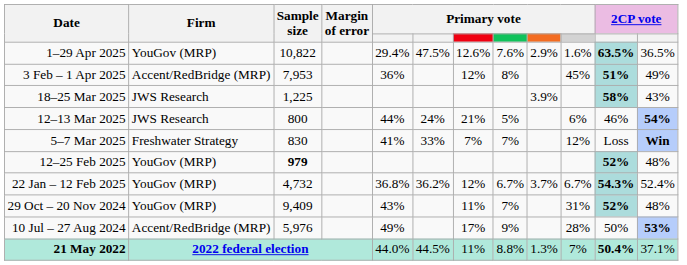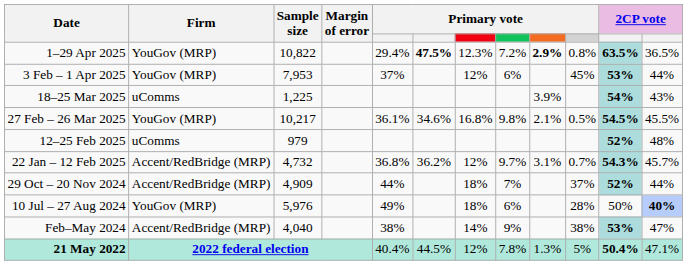 <table class="nowrap wikitable tpl-blanktable" style=text-align:center;font-size:90%>
 <tr>
 <th rowspan=2>Date</th>
 <th rowspan=2>Firm</th>
 <th rowspan=2>Sample<br>size</th>
 <th rowspan=2>Margin<br>of error</th>
 <th colspan=6>Primary vote</th>
 <th colspan=2 class=unsortable style=background:#ebbce3><a href='#'>2CP vote</a></th>
 </tr>
 <tr>
 <th style=background:></th>
 <th style=background:></th>
 <th style="background:#F00011"></th>
 <th style=background:#10C25B></th>
 <th style=background:#f36c21></th>
 <th style=background:lightgray></th>
 <th class="unsortable" style=background:></th>
 <th style=background:></th>
 </tr>
 <tr>
 <td align=right>1–29 Apr 2025</td>
 <td align=left>YouGov (MRP)</td>
 <td>10,822</td>
 <td></td>
 <td>29.4%</td>
-<td>47.5%</td>
-<td>12.6%</td>
-<td>7.6%</td>
-<td>2.9%</td>
-<td>1.6%</td>
+<td><strong>47.5%</strong></td>
+<td>12.3%</td>
+<td>7.2%</td>
+<td><strong>2.9%</strong></td>
+<td>0.8%</td>
 <th style=background:#ACDCDC>63.5%</th>
 <td>36.5%</td>
 </tr>
 <tr>
 <td align=right>3 Feb – 1 Apr 2025</td>
-<td align=left>Accent/RedBridge (MRP)</td>
+<td align=left>YouGov (MRP)</td>
 <td>7,953</td>
 <td></td>
-<td>36%</td>
+<td>37%</td>
 <td></td>
 <td>12%</td>
-<td>8%</td>
+<td>6%</td>
 <td></td>
 <td>45%</td>
-<th style="background:#ACDCDC">51%</th>
-<td>49%</td>
+<th style="background:#ACDCDC">53%</th>
+<td>44%</td>
 </tr>
 <tr>
 <td align=right>18–25 Mar 2025</td>
-<td align=left>JWS Research</td>
+<td align=left>uComms</td>
 <td>1,225</td>
 <td></td>
 <td></td>
 <td></td>
 <td></td>
 <td></td>
 <td>3.9%</td>
 <td></td>
-<th style="background:#ACDCDC">58%</th>
+<th style="background:#ACDCDC">54%</th>
 <td>43%</td>
 </tr>
 <tr>
-<td align=right>12–13 Mar 2025</td>
-<td align=left>JWS Research</td>
-<td>800</td>
+<td align=right>27 Feb – 26 Mar 2025</td>
+<td align=left>YouGov (MRP)</td>
+<td>10,217</td>
 <td></td>
-<td>44%</td>
-<td>24%</td>
-<td>21%</td>
-<td>5%</td>
-<td></td>
-<td>6%</td>
-<td>46%</td>
-<th style="background:#B6CDFB">54%</th>
-</tr>
-<tr>
-<td align=right>5–7 Mar 2025</td>
-<td align=left>Freshwater Strategy</td>
-<td>830</td>
-<td></td>
-<td>41%</td>
-<td>33%</td>
-<td>7%</td>
-<td>7%</td>
-<td></td>
-<td>12%</td>
-<td>Loss</td>
-<th style="background:#B6CDFB"><strong>Win</strong></th>
+<td>36.1%</td>
+<td>34.6%</td>
+<td>16.8%</td>
+<td>9.8%</td>
+<td>2.1%</td>
+<td>0.5%</td>
+<th style="background:#ACDCDC">54.5%</th>
+<td>45.5%</td>
 </tr>
 <tr>
 <td align=right>12–25 Feb 2025</td>
-<td align=left>YouGov (MRP)</td>
-<td><strong>979</strong></td>
+<td align=left>uComms</td>
+<td>979</td>
 <td></td>
 <td></td>
 <td></td>
 <td></td>
 <td></td>
 <td></td>
 <td></td>
 <th style="background:#ACDCDC">52%</th>
 <td>48%</td>
 </tr>
 <tr>
 <td align=right>22 Jan – 12 Feb 2025</td>
-<td align=left>YouGov (MRP)</td>
+<td align=left>Accent/RedBridge (MRP)</td>
 <td>4,732</td>
 <td></td>
 <td>36.8%</td>
 <td>36.2%</td>
 <td>12%</td>
-<td>6.7%</td>
-<td>3.7%</td>
-<td>6.7%</td>
+<td>9.7%</td>
+<td>3.1%</td>
+<td>0.7%</td>
 <th style="background:#ACDCDC">54.3%</th>
-<td>52.4%</td>
+<td>45.7%</td>
 </tr>
 <tr>
 <td align=right>29 Oct – 20 Nov 2024</td>
-<td align=left>YouGov (MRP)</td>
-<td>9,409</td>
+<td align=left>Accent/RedBridge (MRP)</td>
+<td>4,909</td>
 <td></td>
-<td>43%</td>
+<td>44%</td>
 <td></td>
-<td>11%</td>
+<td>18%</td>
 <td>7%</td>
 <td></td>
-<td>31%</td>
+<td>37%</td>
 <th style="background:#ACDCDC">52%</th>
-<td>48%</td>
+<td>44%</td>
 </tr>
 <tr>
 <td align=right>10 Jul – 27 Aug 2024</td>
-<td align=left>Accent/RedBridge (MRP)</td>
+<td align=left>YouGov (MRP)</td>
 <td>5,976</td>
 <td></td>
 <td>49%</td>
 <td></td>
-<td>17%</td>
-<td>9%</td>
+<td>18%</td>
+<td>6%</td>
 <td></td>
 <td>28%</td>
 <td>50%</td>
-<th style="background:#B6CDFB">53%</th>
+<th style="background:#B6CDFB">40%</th>
+</tr>
+<tr>
+<td align=right>Feb–May 2024</td>
+<td align=left>Accent/RedBridge (MRP)</td>
+<td>4,040</td>
+<td></td>
+<td>38%</td>
+<td></td>
+<td>14%</td>
+<td>9%</td>
+<td></td>
+<td>38%</td>
+<th style="background:#ACDCDC">53%</th>
+<td>47%</td>
 </tr>
 <tr style="background:#b0e9db">
 <td style="text-align:right" data-sort-value="21-May-2022"><strong>21 May 2022</strong></td>
 <td colspan="3" style="text-align:center"><strong><a href='#'>2022 federal election</a></strong></td>
-<td>44.0%</td>
+<td>40.4%</td>
 <td>44.5%</td>
-<td>11%</td>
-<td>8.8%</td>
+<td>12%</td>
+<td>7.8%</td>
 <td>1.3%</td>
-<td>7%</td>
+<td>5%</td>
 <td><strong>50.4%</strong></td>
-<td>37.1%</td>
+<td>47.1%</td>
 </tr>
 </table>
